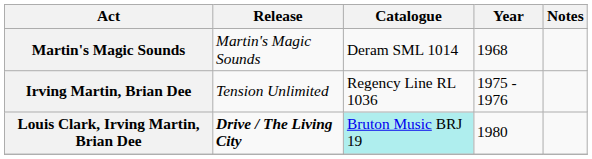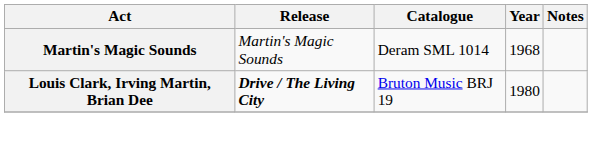 <table class="wikitable plainrowheaders sortable">
 <tr>
 <th scope="col" class="unsortable">Act</th>
 <th scope="col">Release</th>
 <th scope="col">Catalogue</th>
 <th scope="col">Year</th>
 <th scope="col" class="unsortable">Notes</th>
 </tr>
 <tr>
 <th scope="row">Martin's Magic Sounds</th>
 <td><em>Martin's Magic Sounds</em></td>
 <td>Deram SML 1014</td>
 <td>1968</td>
 <td></td>
 </tr>
 <tr>
-<th scope="row">Irving Martin, Brian Dee</th>
-<td><em>Tension Unlimited</em></td>
-<td>Regency Line RL 1036</td>
-<td>1975 - 1976</td>
-<td></td>
-</tr>
-<tr>
 <th scope="row">Louis Clark, Irving Martin, Brian Dee</th>
 <td><strong><em>Drive / The Living City</em></strong></td>
-<td style="background: paleturquoise;"><a href='#'>Bruton Music</a> BRJ 19</td>
+<td><a href='#'>Bruton Music</a> BRJ 19</td>
 <td>1980</td>
 <td></td>
 </tr>
 <tr>
 </tr>
 </table>
